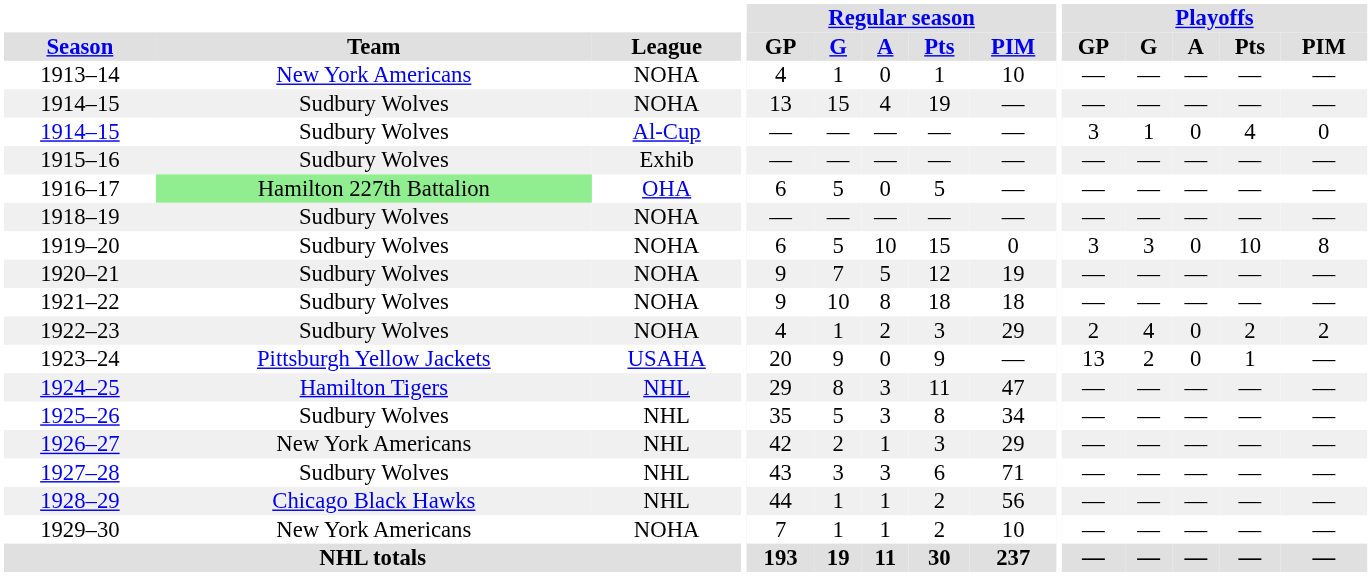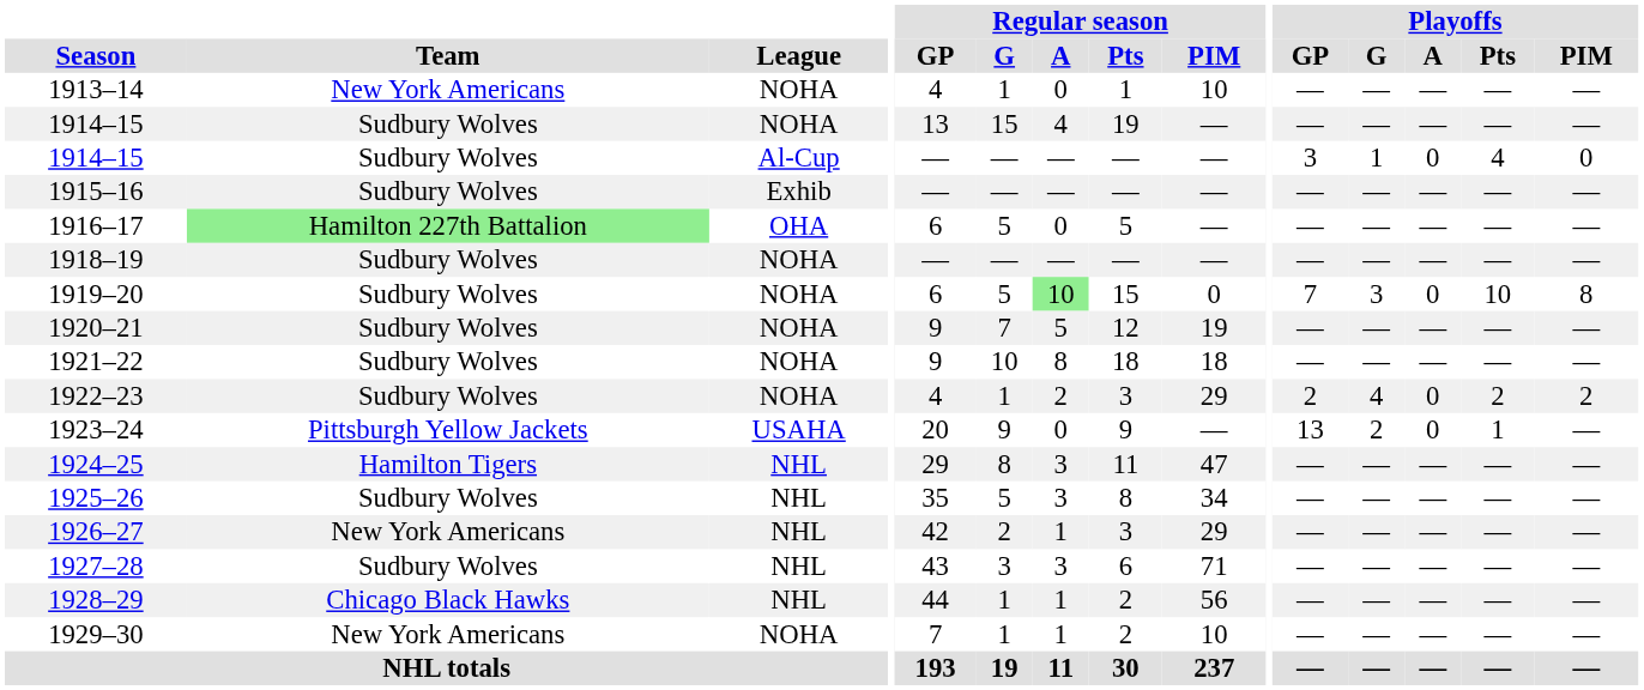 <table border="0" cellpadding="1" cellspacing="0" style="text-align:center; width:60em">
 <tr bgcolor="#e0e0e0">
 <th colspan="3" bgcolor="#ffffff"></th>
 <th rowspan="100" bgcolor="#ffffff"></th>
 <th colspan="5"><a href='#'>Regular season</a></th>
 <th rowspan="100" bgcolor="#ffffff"></th>
 <th colspan="5"><a href='#'>Playoffs</a></th>
 </tr>
 <tr bgcolor="#e0e0e0">
 <th><a href='#'>Season</a></th>
 <th>Team</th>
 <th>League</th>
 <th>GP</th>
 <th><a href='#'>G</a></th>
 <th><a href='#'>A</a></th>
 <th><a href='#'>Pts</a></th>
 <th><a href='#'>PIM</a></th>
 <th>GP</th>
 <th>G</th>
 <th>A</th>
 <th>Pts</th>
 <th>PIM</th>
 </tr>
 <tr>
 <td>1913–14</td>
 <td><a href='#'>New York Americans</a></td>
 <td>NOHA</td>
 <td>4</td>
 <td>1</td>
 <td>0</td>
 <td>1</td>
 <td>10</td>
 <td>—</td>
 <td>—</td>
 <td>—</td>
 <td>—</td>
 <td>—</td>
 </tr>
 <tr bgcolor="#f0f0f0">
 <td>1914–15</td>
 <td>Sudbury Wolves</td>
 <td>NOHA</td>
 <td>13</td>
 <td>15</td>
 <td>4</td>
 <td>19</td>
 <td>—</td>
 <td>—</td>
 <td>—</td>
 <td>—</td>
 <td>—</td>
 <td>—</td>
 </tr>
 <tr>
 <td><a href='#'>1914–15</a></td>
 <td>Sudbury Wolves</td>
 <td><a href='#'>Al-Cup</a></td>
 <td>—</td>
 <td>—</td>
 <td>—</td>
 <td>—</td>
 <td>—</td>
 <td>3</td>
 <td>1</td>
 <td>0</td>
 <td>4</td>
 <td>0</td>
 </tr>
 <tr bgcolor="#f0f0f0">
 <td>1915–16</td>
 <td>Sudbury Wolves</td>
 <td>Exhib</td>
 <td>—</td>
 <td>—</td>
 <td>—</td>
 <td>—</td>
 <td>—</td>
 <td>—</td>
 <td>—</td>
 <td>—</td>
 <td>—</td>
 <td>—</td>
 </tr>
 <tr>
 <td>1916–17</td>
 <td style="background: lightgreen;">Hamilton 227th Battalion</td>
 <td><a href='#'>OHA</a></td>
 <td>6</td>
 <td>5</td>
 <td>0</td>
 <td>5</td>
 <td>—</td>
 <td>—</td>
 <td>—</td>
 <td>—</td>
 <td>—</td>
 <td>—</td>
 </tr>
 <tr bgcolor="#f0f0f0">
 <td>1918–19</td>
 <td>Sudbury Wolves</td>
 <td>NOHA</td>
 <td>—</td>
 <td>—</td>
 <td>—</td>
 <td>—</td>
 <td>—</td>
 <td>—</td>
 <td>—</td>
 <td>—</td>
 <td>—</td>
 <td>—</td>
 </tr>
 <tr>
 <td>1919–20</td>
 <td>Sudbury Wolves</td>
 <td>NOHA</td>
 <td>6</td>
 <td>5</td>
-<td>10</td>
+<td style="background: lightgreen;">10</td>
 <td>15</td>
 <td>0</td>
-<td>3</td>
+<td>7</td>
 <td>3</td>
 <td>0</td>
 <td>10</td>
 <td>8</td>
 </tr>
 <tr bgcolor="#f0f0f0">
 <td>1920–21</td>
 <td>Sudbury Wolves</td>
 <td>NOHA</td>
 <td>9</td>
 <td>7</td>
 <td>5</td>
 <td>12</td>
 <td>19</td>
 <td>—</td>
 <td>—</td>
 <td>—</td>
 <td>—</td>
 <td>—</td>
 </tr>
 <tr>
 <td>1921–22</td>
 <td>Sudbury Wolves</td>
 <td>NOHA</td>
 <td>9</td>
 <td>10</td>
 <td>8</td>
 <td>18</td>
 <td>18</td>
 <td>—</td>
 <td>—</td>
 <td>—</td>
 <td>—</td>
 <td>—</td>
 </tr>
 <tr bgcolor="#f0f0f0">
 <td>1922–23</td>
 <td>Sudbury Wolves</td>
 <td>NOHA</td>
 <td>4</td>
 <td>1</td>
 <td>2</td>
 <td>3</td>
 <td>29</td>
 <td>2</td>
 <td>4</td>
 <td>0</td>
 <td>2</td>
 <td>2</td>
 </tr>
 <tr>
 <td>1923–24</td>
 <td><a href='#'>Pittsburgh Yellow Jackets</a></td>
 <td><a href='#'>USAHA</a></td>
 <td>20</td>
 <td>9</td>
 <td>0</td>
 <td>9</td>
 <td>—</td>
 <td>13</td>
 <td>2</td>
 <td>0</td>
 <td>1</td>
 <td>—</td>
 </tr>
 <tr bgcolor="#f0f0f0">
 <td><a href='#'>1924–25</a></td>
 <td><a href='#'>Hamilton Tigers</a></td>
 <td><a href='#'>NHL</a></td>
 <td>29</td>
 <td>8</td>
 <td>3</td>
 <td>11</td>
 <td>47</td>
 <td>—</td>
 <td>—</td>
 <td>—</td>
 <td>—</td>
 <td>—</td>
 </tr>
 <tr>
 <td><a href='#'>1925–26</a></td>
 <td>Sudbury Wolves</td>
 <td>NHL</td>
 <td>35</td>
 <td>5</td>
 <td>3</td>
 <td>8</td>
 <td>34</td>
 <td>—</td>
 <td>—</td>
 <td>—</td>
 <td>—</td>
 <td>—</td>
 </tr>
 <tr bgcolor="#f0f0f0">
 <td><a href='#'>1926–27</a></td>
 <td>New York Americans</td>
 <td>NHL</td>
 <td>42</td>
 <td>2</td>
 <td>1</td>
 <td>3</td>
 <td>29</td>
 <td>—</td>
 <td>—</td>
 <td>—</td>
 <td>—</td>
 <td>—</td>
 </tr>
 <tr>
 <td><a href='#'>1927–28</a></td>
 <td>Sudbury Wolves</td>
 <td>NHL</td>
 <td>43</td>
 <td>3</td>
 <td>3</td>
 <td>6</td>
 <td>71</td>
 <td>—</td>
 <td>—</td>
 <td>—</td>
 <td>—</td>
 <td>—</td>
 </tr>
 <tr bgcolor="#f0f0f0">
 <td><a href='#'>1928–29</a></td>
 <td><a href='#'>Chicago Black Hawks</a></td>
 <td>NHL</td>
 <td>44</td>
 <td>1</td>
 <td>1</td>
 <td>2</td>
 <td>56</td>
 <td>—</td>
 <td>—</td>
 <td>—</td>
 <td>—</td>
 <td>—</td>
 </tr>
 <tr>
 <td>1929–30</td>
 <td>New York Americans</td>
 <td>NOHA</td>
 <td>7</td>
 <td>1</td>
 <td>1</td>
 <td>2</td>
 <td>10</td>
 <td>—</td>
 <td>—</td>
 <td>—</td>
 <td>—</td>
 <td>—</td>
 </tr>
 <tr bgcolor="#e0e0e0">
 <th colspan="3">NHL totals</th>
 <th>193</th>
 <th>19</th>
 <th>11</th>
 <th>30</th>
 <th>237</th>
 <th>—</th>
 <th>—</th>
 <th>—</th>
 <th>—</th>
 <th>—</th>
 </tr>
 </table>
